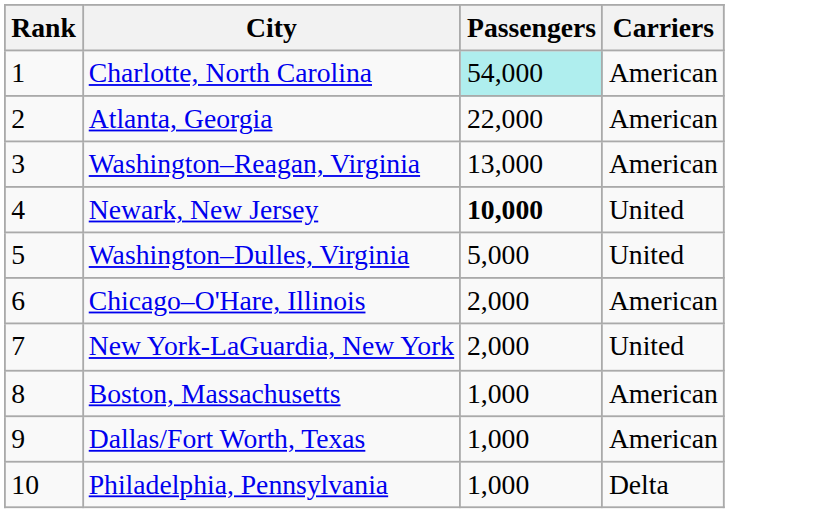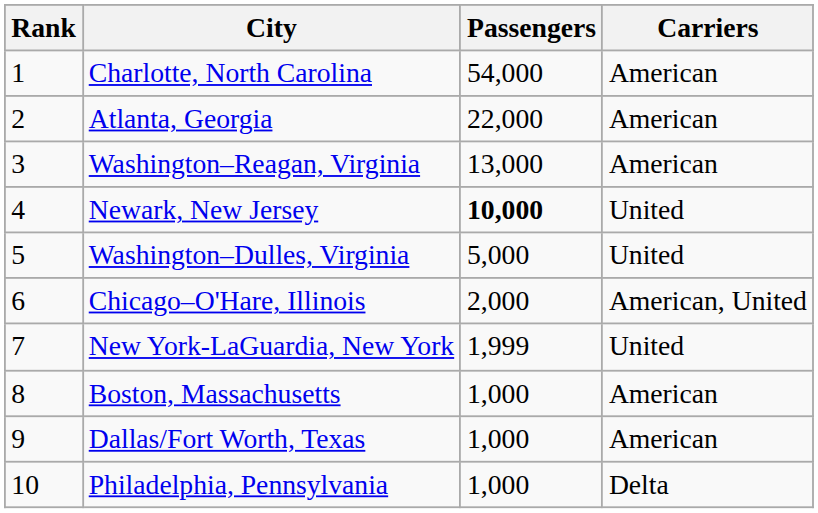 <table class="wikitable sortable" style="font-size: 95%" width= align=>
 <tr>
 <th>Rank</th>
 <th>City</th>
 <th>Passengers</th>
 <th>Carriers</th>
 </tr>
 <tr>
 <td>1</td>
 <td><a href='#'>Charlotte, North Carolina</a></td>
-<td style="background: paleturquoise;">54,000</td>
+<td>54,000</td>
 <td>American</td>
 </tr>
 <tr>
 <td>2</td>
 <td><a href='#'>Atlanta, Georgia</a></td>
 <td>22,000</td>
 <td>American</td>
 </tr>
 <tr>
 <td>3</td>
 <td><a href='#'>Washington–Reagan, Virginia</a></td>
 <td>13,000</td>
 <td>American</td>
 </tr>
 <tr>
 <td>4</td>
 <td><a href='#'>Newark, New Jersey</a></td>
 <td><strong>10,000</strong></td>
 <td>United</td>
 </tr>
 <tr>
 <td>5</td>
 <td><a href='#'>Washington–Dulles, Virginia</a></td>
 <td>5,000</td>
 <td>United</td>
 </tr>
 <tr>
 <td>6</td>
 <td><a href='#'>Chicago–O'Hare, Illinois</a></td>
 <td>2,000</td>
-<td>American</td>
+<td>American, United</td>
 </tr>
 <tr>
 <td>7</td>
 <td><a href='#'>New York-LaGuardia, New York</a></td>
-<td>2,000</td>
+<td>1,999</td>
 <td>United</td>
 </tr>
 <tr>
 <td>8</td>
 <td><a href='#'>Boston, Massachusetts</a></td>
 <td>1,000</td>
 <td>American</td>
 </tr>
 <tr>
 <td>9</td>
 <td><a href='#'>Dallas/Fort Worth, Texas</a></td>
 <td>1,000</td>
 <td>American</td>
 </tr>
 <tr>
 <td>10</td>
 <td><a href='#'>Philadelphia, Pennsylvania</a></td>
 <td>1,000</td>
 <td>Delta</td>
 </tr>
 </table>
